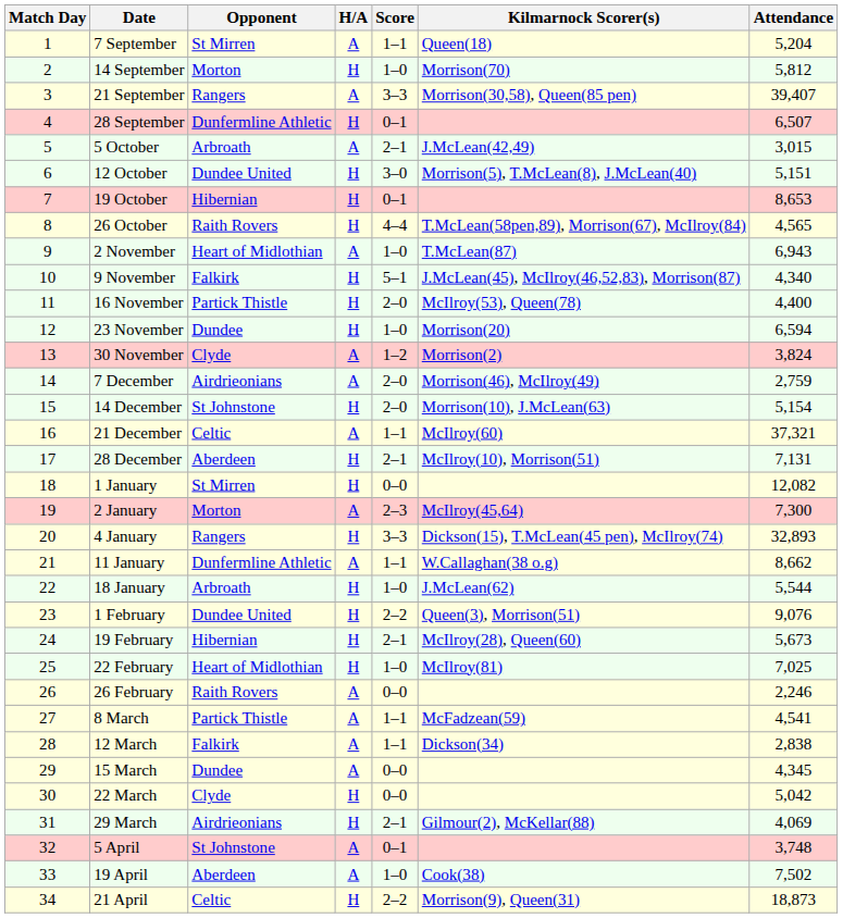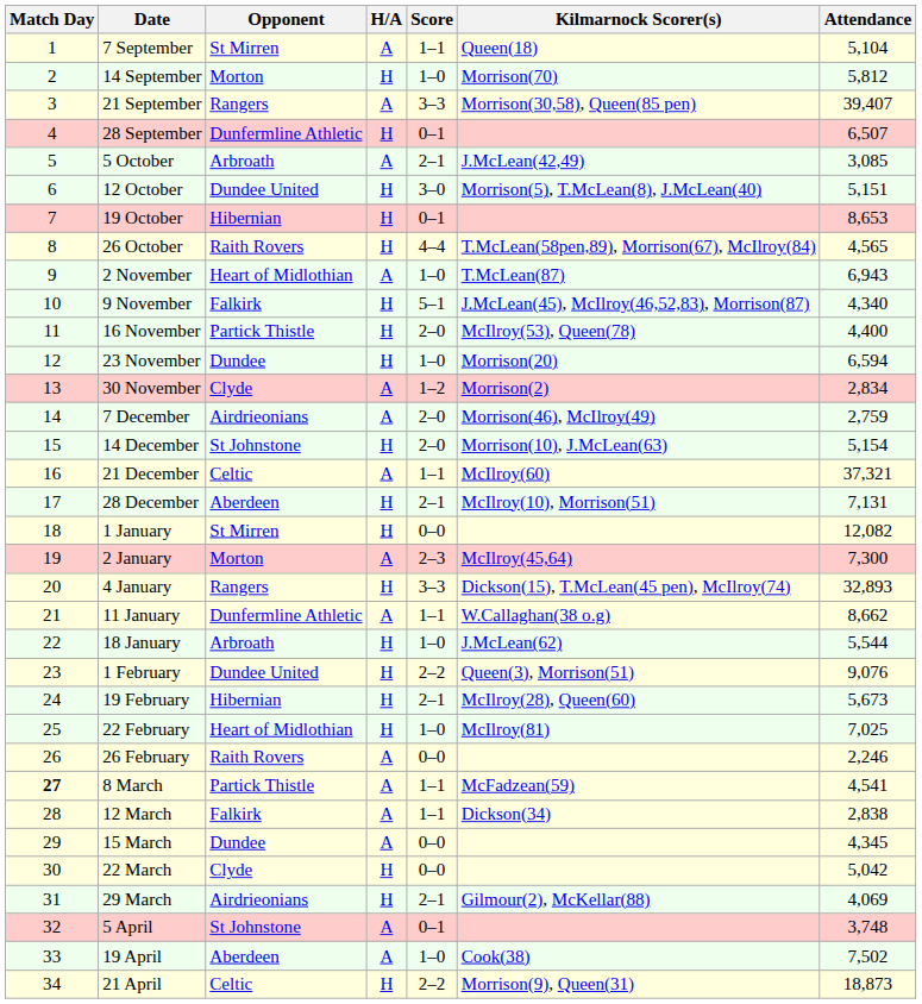 <table class="wikitable" style="text-align:center">
 <tr>
 <th>Match Day</th>
 <th>Date</th>
 <th>Opponent</th>
 <th>H/A</th>
 <th>Score</th>
 <th>Kilmarnock Scorer(s)</th>
 <th>Attendance</th>
 </tr>
 <tr bgcolor=#FFFFDD>
 <td>1</td>
 <td align=left>7 September</td>
 <td align=left><a href='#'>St Mirren</a></td>
 <td><a href='#'>A</a></td>
 <td>1–1</td>
 <td align=left><a href='#'>Queen(18)</a></td>
-<td>5,204</td>
+<td>5,104</td>
 </tr>
 <tr bgcolor=#EEFFEE>
 <td>2</td>
 <td align=left>14 September</td>
 <td align=left><a href='#'>Morton</a></td>
 <td><a href='#'>H</a></td>
 <td>1–0</td>
 <td align=left><a href='#'>Morrison(70)</a></td>
 <td>5,812</td>
 </tr>
 <tr bgcolor=#FFFFDD>
 <td>3</td>
 <td align=left>21 September</td>
 <td align=left><a href='#'>Rangers</a></td>
 <td><a href='#'>A</a></td>
 <td>3–3</td>
 <td align=left><a href='#'>Morrison(30,58)</a>, <a href='#'>Queen(85 pen)</a></td>
 <td>39,407</td>
 </tr>
 <tr bgcolor=#FFCCCC>
 <td>4</td>
 <td align=left>28 September</td>
 <td align=left><a href='#'>Dunfermline Athletic</a></td>
 <td><a href='#'>H</a></td>
 <td>0–1</td>
 <td align=left></td>
 <td>6,507</td>
 </tr>
 <tr bgcolor=#EEFFEE>
 <td>5</td>
 <td align=left>5 October</td>
 <td align=left><a href='#'>Arbroath</a></td>
 <td><a href='#'>A</a></td>
 <td>2–1</td>
 <td align=left><a href='#'>J.McLean(42,49)</a></td>
-<td>3,015</td>
+<td>3,085</td>
 </tr>
 <tr bgcolor=#EEFFEE>
 <td>6</td>
 <td align=left>12 October</td>
 <td align=left><a href='#'>Dundee United</a></td>
 <td><a href='#'>H</a></td>
 <td>3–0</td>
 <td align=left><a href='#'>Morrison(5)</a>, <a href='#'>T.McLean(8)</a>, <a href='#'>J.McLean(40)</a></td>
 <td>5,151</td>
 </tr>
 <tr bgcolor=#FFCCCC>
 <td>7</td>
 <td align=left>19 October</td>
 <td align=left><a href='#'>Hibernian</a></td>
 <td><a href='#'>H</a></td>
 <td>0–1</td>
 <td align=left></td>
 <td>8,653</td>
 </tr>
 <tr bgcolor=#FFFFDD>
 <td>8</td>
 <td align=left>26 October</td>
 <td align=left><a href='#'>Raith Rovers</a></td>
 <td><a href='#'>H</a></td>
 <td>4–4</td>
 <td align=left><a href='#'>T.McLean(58pen,89)</a>, <a href='#'>Morrison(67)</a>, <a href='#'>McIlroy(84)</a></td>
 <td>4,565</td>
 </tr>
 <tr bgcolor=#EEFFEE>
 <td>9</td>
 <td align=left>2 November</td>
 <td align=left><a href='#'>Heart of Midlothian</a></td>
 <td><a href='#'>A</a></td>
 <td>1–0</td>
 <td align=left><a href='#'>T.McLean(87)</a></td>
 <td>6,943</td>
 </tr>
 <tr bgcolor=#EEFFEE>
 <td>10</td>
 <td align=left>9 November</td>
 <td align=left><a href='#'>Falkirk</a></td>
 <td><a href='#'>H</a></td>
 <td>5–1</td>
 <td align=left><a href='#'>J.McLean(45)</a>, <a href='#'>McIlroy(46,52,83)</a>, <a href='#'>Morrison(87)</a></td>
 <td>4,340</td>
 </tr>
 <tr bgcolor=#EEFFEE>
 <td>11</td>
 <td align=left>16 November</td>
 <td align=left><a href='#'>Partick Thistle</a></td>
 <td><a href='#'>H</a></td>
 <td>2–0</td>
 <td align=left><a href='#'>McIlroy(53)</a>, <a href='#'>Queen(78)</a></td>
 <td>4,400</td>
 </tr>
 <tr bgcolor=#EEFFEE>
 <td>12</td>
 <td align=left>23 November</td>
 <td align=left><a href='#'>Dundee</a></td>
 <td><a href='#'>H</a></td>
 <td>1–0</td>
 <td align=left><a href='#'>Morrison(20)</a></td>
 <td>6,594</td>
 </tr>
 <tr bgcolor=#FFCCCC>
 <td>13</td>
 <td align=left>30 November</td>
 <td align=left><a href='#'>Clyde</a></td>
 <td><a href='#'>A</a></td>
 <td>1–2</td>
 <td align=left><a href='#'>Morrison(2)</a></td>
-<td>3,824</td>
+<td>2,834</td>
 </tr>
 <tr bgcolor=#EEFFEE>
 <td>14</td>
 <td align=left>7 December</td>
 <td align=left><a href='#'>Airdrieonians</a></td>
 <td><a href='#'>A</a></td>
 <td>2–0</td>
 <td align=left><a href='#'>Morrison(46)</a>, <a href='#'>McIlroy(49)</a></td>
 <td>2,759</td>
 </tr>
 <tr bgcolor=#EEFFEE>
 <td>15</td>
 <td align=left>14 December</td>
 <td align=left><a href='#'>St Johnstone</a></td>
 <td><a href='#'>H</a></td>
 <td>2–0</td>
 <td align=left><a href='#'>Morrison(10)</a>, <a href='#'>J.McLean(63)</a></td>
 <td>5,154</td>
 </tr>
 <tr bgcolor=#FFFFDD>
 <td>16</td>
 <td align=left>21 December</td>
 <td align=left><a href='#'>Celtic</a></td>
 <td><a href='#'>A</a></td>
 <td>1–1</td>
 <td align=left><a href='#'>McIlroy(60)</a></td>
 <td>37,321</td>
 </tr>
 <tr bgcolor=#EEFFEE>
 <td>17</td>
 <td align=left>28 December</td>
 <td align=left><a href='#'>Aberdeen</a></td>
 <td><a href='#'>H</a></td>
 <td>2–1</td>
 <td align=left><a href='#'>McIlroy(10)</a>, <a href='#'>Morrison(51)</a></td>
 <td>7,131</td>
 </tr>
 <tr bgcolor=#FFFFDD>
 <td>18</td>
 <td align=left>1 January</td>
 <td align=left><a href='#'>St Mirren</a></td>
 <td><a href='#'>H</a></td>
 <td>0–0</td>
 <td align=left></td>
 <td>12,082</td>
 </tr>
 <tr bgcolor=#FFCCCC>
 <td>19</td>
 <td align=left>2 January</td>
 <td align=left><a href='#'>Morton</a></td>
 <td><a href='#'>A</a></td>
 <td>2–3</td>
 <td align=left><a href='#'>McIlroy(45,64)</a></td>
 <td>7,300</td>
 </tr>
 <tr bgcolor=#FFFFDD>
 <td>20</td>
 <td align=left>4 January</td>
 <td align=left><a href='#'>Rangers</a></td>
 <td><a href='#'>H</a></td>
 <td>3–3</td>
 <td align=left><a href='#'>Dickson(15)</a>, <a href='#'>T.McLean(45 pen)</a>, <a href='#'>McIlroy(74)</a></td>
 <td>32,893</td>
 </tr>
 <tr bgcolor=#FFFFDD>
 <td>21</td>
 <td align=left>11 January</td>
 <td align=left><a href='#'>Dunfermline Athletic</a></td>
 <td><a href='#'>A</a></td>
 <td>1–1</td>
 <td align=left><a href='#'>W.Callaghan(38 o.g)</a></td>
 <td>8,662</td>
 </tr>
 <tr bgcolor=#EEFFEE>
 <td>22</td>
 <td align=left>18 January</td>
 <td align=left><a href='#'>Arbroath</a></td>
 <td><a href='#'>H</a></td>
 <td>1–0</td>
 <td align=left><a href='#'>J.McLean(62)</a></td>
 <td>5,544</td>
 </tr>
 <tr bgcolor=#FFFFDD>
 <td>23</td>
 <td align=left>1 February</td>
 <td align=left><a href='#'>Dundee United</a></td>
 <td><a href='#'>H</a></td>
 <td>2–2</td>
 <td align=left><a href='#'>Queen(3)</a>, <a href='#'>Morrison(51)</a></td>
 <td>9,076</td>
 </tr>
 <tr bgcolor=#EEFFEE>
 <td>24</td>
 <td align=left>19 February</td>
 <td align=left><a href='#'>Hibernian</a></td>
 <td><a href='#'>H</a></td>
 <td>2–1</td>
 <td align=left><a href='#'>McIlroy(28)</a>, <a href='#'>Queen(60)</a></td>
 <td>5,673</td>
 </tr>
 <tr bgcolor=#EEFFEE>
 <td>25</td>
 <td align=left>22 February</td>
 <td align=left><a href='#'>Heart of Midlothian</a></td>
 <td><a href='#'>H</a></td>
 <td>1–0</td>
 <td align=left><a href='#'>McIlroy(81)</a></td>
 <td>7,025</td>
 </tr>
 <tr bgcolor=#FFFFDD>
 <td>26</td>
 <td align=left>26 February</td>
 <td align=left><a href='#'>Raith Rovers</a></td>
 <td><a href='#'>A</a></td>
 <td>0–0</td>
 <td align=left></td>
 <td>2,246</td>
 </tr>
 <tr bgcolor=#FFFFDD>
-<td>27</td>
+<td><strong>27</strong></td>
 <td align=left>8 March</td>
 <td align=left><a href='#'>Partick Thistle</a></td>
 <td><a href='#'>A</a></td>
 <td>1–1</td>
 <td align=left><a href='#'>McFadzean(59)</a></td>
 <td>4,541</td>
 </tr>
 <tr bgcolor=#FFFFDD>
 <td>28</td>
 <td align=left>12 March</td>
 <td align=left><a href='#'>Falkirk</a></td>
 <td><a href='#'>A</a></td>
 <td>1–1</td>
 <td align=left><a href='#'>Dickson(34)</a></td>
 <td>2,838</td>
 </tr>
 <tr bgcolor=#FFFFDD>
 <td>29</td>
 <td align=left>15 March</td>
 <td align=left><a href='#'>Dundee</a></td>
 <td><a href='#'>A</a></td>
 <td>0–0</td>
 <td align=left></td>
 <td>4,345</td>
 </tr>
 <tr bgcolor=#FFFFDD>
 <td>30</td>
 <td align=left>22 March</td>
 <td align=left><a href='#'>Clyde</a></td>
 <td><a href='#'>H</a></td>
 <td>0–0</td>
 <td align=left></td>
 <td>5,042</td>
 </tr>
 <tr bgcolor=#EEFFEE>
 <td>31</td>
 <td align=left>29 March</td>
 <td align=left><a href='#'>Airdrieonians</a></td>
 <td><a href='#'>H</a></td>
 <td>2–1</td>
 <td align=left><a href='#'>Gilmour(2)</a>, <a href='#'>McKellar(88)</a></td>
 <td>4,069</td>
 </tr>
 <tr bgcolor=#FFCCCC>
 <td>32</td>
 <td align=left>5 April</td>
 <td align=left><a href='#'>St Johnstone</a></td>
 <td><a href='#'>A</a></td>
 <td>0–1</td>
 <td align=left></td>
 <td>3,748</td>
 </tr>
 <tr bgcolor=#EEFFEE>
 <td>33</td>
 <td align=left>19 April</td>
 <td align=left><a href='#'>Aberdeen</a></td>
 <td><a href='#'>A</a></td>
 <td>1–0</td>
 <td align=left><a href='#'>Cook(38)</a></td>
 <td>7,502</td>
 </tr>
 <tr bgcolor=#FFFFDD>
 <td>34</td>
 <td align=left>21 April</td>
 <td align=left><a href='#'>Celtic</a></td>
 <td><a href='#'>H</a></td>
 <td>2–2</td>
 <td align=left><a href='#'>Morrison(9)</a>, <a href='#'>Queen(31)</a></td>
 <td>18,873</td>
 </tr>
 </table>
